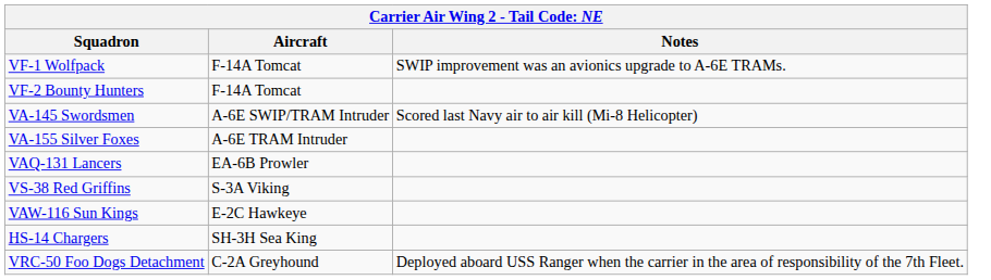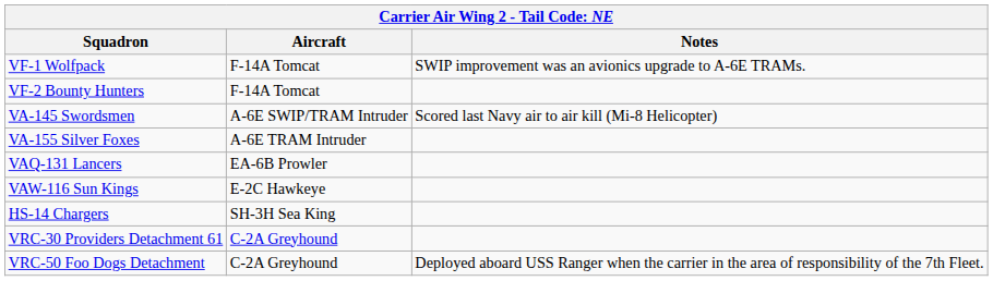 <table class="wikitable">
 <tr>
 <th colspan="3"><a href='#'>Carrier Air Wing 2 - Tail Code: <em>NE</em></a></th>
 </tr>
 <tr>
 <th>Squadron</th>
 <th>Aircraft</th>
 <th>Notes</th>
 </tr>
 <tr>
 <td><a href='#'>VF-1 Wolfpack</a></td>
 <td>F-14A Tomcat</td>
 <td>SWIP improvement was an avionics upgrade to A-6E TRAMs.</td>
 </tr>
 <tr>
 <td><a href='#'>VF-2 Bounty Hunters</a></td>
 <td>F-14A Tomcat</td>
 <td></td>
 </tr>
 <tr>
 <td><a href='#'>VA-145 Swordsmen</a></td>
 <td>A-6E SWIP/TRAM Intruder</td>
 <td>Scored last Navy air to air kill (Mi-8 Helicopter)</td>
 </tr>
 <tr>
 <td><a href='#'>VA-155 Silver Foxes</a></td>
 <td>A-6E TRAM Intruder</td>
 <td></td>
 </tr>
 <tr>
 <td><a href='#'>VAQ-131 Lancers</a></td>
 <td>EA-6B Prowler</td>
 <td></td>
 </tr>
 <tr>
-<td><a href='#'>VS-38 Red Griffins</a></td>
-<td>S-3A Viking</td>
-<td></td>
-</tr>
-<tr>
 <td><a href='#'>VAW-116 Sun Kings</a></td>
 <td>E-2C Hawkeye</td>
 <td></td>
 </tr>
 <tr>
 <td><a href='#'>HS-14 Chargers</a></td>
 <td>SH-3H Sea King</td>
 <td></td>
 </tr>
 <tr>
+<td><a href='#'>VRC-30 Providers Detachment 61</a></td>
+<td><a href='#'>C-2A Greyhound</a></td>
+<td></td>
+</tr>
+<tr>
 <td><a href='#'>VRC-50 Foo Dogs Detachment</a></td>
 <td>C-2A Greyhound</td>
 <td>Deployed aboard USS Ranger when the carrier in the area of responsibility of the 7th Fleet.</td>
 </tr>
 </table>
